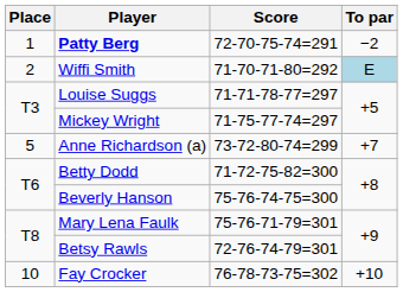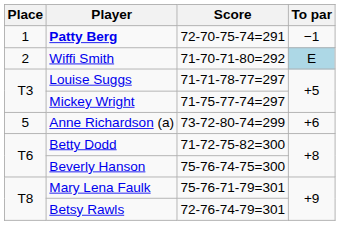 <table class="wikitable">
 <tr>
 <th>Place</th>
 <th>Player</th>
 <th>Score</th>
 <th>To par</th>
 </tr>
 <tr>
 <td align=center>1</td>
 <td> <strong><a href='#'>Patty Berg</a></strong></td>
 <td>72-70-75-74=291</td>
-<td align=center>−2</td>
+<td align=center>−1</td>
 </tr>
 <tr>
 <td align=center>2</td>
 <td> <a href='#'>Wiffi Smith</a></td>
 <td>71-70-71-80=292</td>
 <td align=center style="background: lightblue;">E</td>
 </tr>
 <tr>
 <td align=center rowspan=2>T3</td>
 <td> <a href='#'>Louise Suggs</a></td>
 <td>71-71-78-77=297</td>
 <td align=center rowspan=2>+5</td>
 </tr>
 <tr>
 <td> <a href='#'>Mickey Wright</a></td>
 <td>71-75-77-74=297</td>
 </tr>
 <tr>
 <td align=center>5</td>
 <td> <a href='#'>Anne Richardson</a> (a)</td>
 <td>73-72-80-74=299</td>
-<td align=center>+7</td>
+<td align=center>+6</td>
 </tr>
 <tr>
 <td align=center rowspan=2>T6</td>
 <td> <a href='#'>Betty Dodd</a></td>
 <td>71-72-75-82=300</td>
 <td align=center rowspan=2>+8</td>
 </tr>
 <tr>
 <td> <a href='#'>Beverly Hanson</a></td>
 <td>75-76-74-75=300</td>
 </tr>
 <tr>
 <td align=center rowspan=2>T8</td>
 <td> <a href='#'>Mary Lena Faulk</a></td>
 <td>75-76-71-79=301</td>
 <td align=center rowspan=2>+9</td>
 </tr>
 <tr>
 <td> <a href='#'>Betsy Rawls</a></td>
 <td>72-76-74-79=301</td>
 </tr>
-<tr>
-<td align=center>10</td>
-<td> <a href='#'>Fay Crocker</a></td>
-<td>76-78-73-75=302</td>
-<td align=center>+10</td>
-</tr>
 </table>
